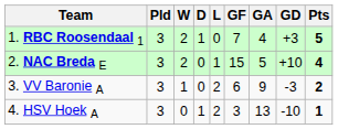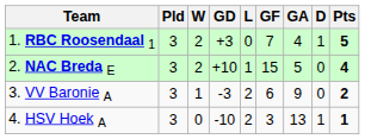 <table class="wikitable" style="text-align:center; float:left; margin-right:1em">
 <tr>
 <th>Team</th>
 <th>Pld</th>
 <th>W</th>
-<th>D</th>
+<th>GD</th>
 <th>L</th>
 <th>GF</th>
 <th>GA</th>
-<th>GD</th>
+<th>D</th>
 <th>Pts</th>
 </tr>
 <tr bgcolor=ccffcc>
 <td align=left>1. <strong><a href='#'>RBC Roosendaal</a></strong> <sub>1</sub></td>
 <td>3</td>
 <td>2</td>
-<td>1</td>
+<td>+3</td>
 <td>0</td>
 <td>7</td>
 <td>4</td>
-<td>+3</td>
+<td>1</td>
 <td><strong>5</strong></td>
 </tr>
 <tr bgcolor=ccffcc>
 <td align=left>2. <strong><a href='#'>NAC Breda</a></strong> <sub>E</sub></td>
 <td>3</td>
 <td>2</td>
-<td>0</td>
+<td>+10</td>
 <td>1</td>
 <td>15</td>
 <td>5</td>
-<td>+10</td>
+<td>0</td>
 <td><strong>4</strong></td>
 </tr>
 <tr>
 <td align=left>3. <a href='#'>VV Baronie</a> <sub>A</sub></td>
 <td>3</td>
 <td>1</td>
-<td>0</td>
+<td>-3</td>
 <td>2</td>
 <td>6</td>
 <td>9</td>
-<td>-3</td>
+<td>0</td>
 <td><strong>2</strong></td>
 </tr>
 <tr>
 <td align=left>4. <a href='#'>HSV Hoek</a> <sub>A</sub></td>
 <td>3</td>
 <td>0</td>
-<td>1</td>
+<td>-10</td>
 <td>2</td>
 <td>3</td>
 <td>13</td>
-<td>-10</td>
+<td>1</td>
 <td><strong>1</strong></td>
 </tr>
 </table>
